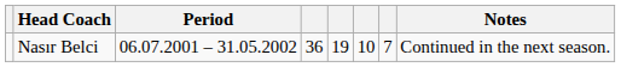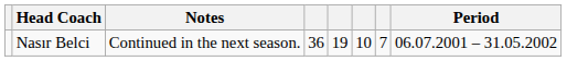 <table class="wikitable" style="text-align: left;">
 <tr>
 <th></th>
 <th>Head Coach</th>
-<th>Period</th>
+<th>Notes</th>
 <th></th>
 <th></th>
 <th></th>
 <th></th>
-<th>Notes</th>
+<th>Period</th>
 </tr>
 <tr>
 <td></td>
 <td>Nasır Belci</td>
-<td>06.07.2001 – 31.05.2002</td>
+<td>Continued in the next season.</td>
 <td align="center">36</td>
 <td align="center">19</td>
 <td align="center">10</td>
 <td align="center">7</td>
-<td>Continued in the next season.</td>
+<td>06.07.2001 – 31.05.2002</td>
 </tr>
 </table>
